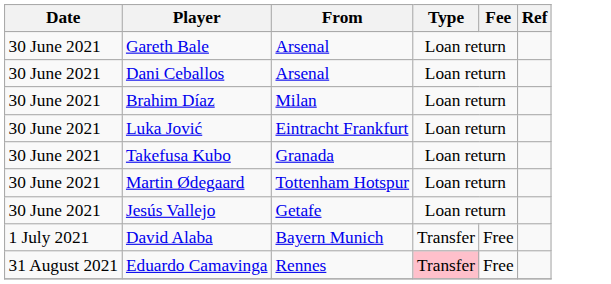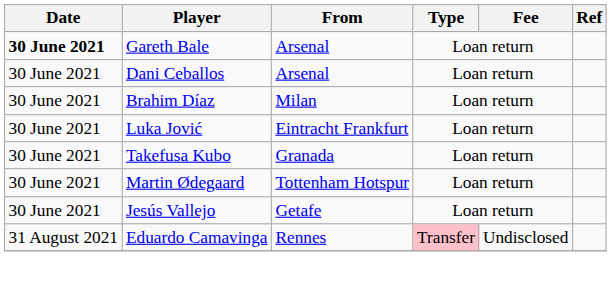 <table class="wikitable">
 <tr>
 <th>Date</th>
 <th>Player</th>
 <th>From</th>
 <th>Type</th>
 <th>Fee</th>
 <th>Ref</th>
 </tr>
 <tr>
-<td>30 June 2021</td>
+<td><strong>30 June 2021</strong></td>
 <td> <a href='#'>Gareth Bale</a></td>
 <td> <a href='#'>Arsenal</a></td>
 <td align=center colspan=2>Loan return</td>
 <td align=center></td>
 </tr>
 <tr>
 <td>30 June 2021</td>
 <td> <a href='#'>Dani Ceballos</a></td>
 <td> <a href='#'>Arsenal</a></td>
 <td align=center colspan=2>Loan return</td>
 <td align=center></td>
 </tr>
 <tr>
 <td>30 June 2021</td>
 <td> <a href='#'>Brahim Díaz</a></td>
 <td> <a href='#'>Milan</a></td>
 <td align=center colspan=2>Loan return</td>
 <td align=center></td>
 </tr>
 <tr>
 <td>30 June 2021</td>
 <td> <a href='#'>Luka Jović</a></td>
 <td> <a href='#'>Eintracht Frankfurt</a></td>
 <td align=center colspan=2>Loan return</td>
 <td align=center></td>
 </tr>
 <tr>
 <td>30 June 2021</td>
 <td> <a href='#'>Takefusa Kubo</a></td>
 <td><a href='#'>Granada</a></td>
 <td align=center colspan=2>Loan return</td>
 <td align=center></td>
 </tr>
 <tr>
 <td>30 June 2021</td>
 <td> <a href='#'>Martin Ødegaard</a></td>
 <td> <a href='#'>Tottenham Hotspur</a></td>
 <td align=center colspan=2>Loan return</td>
 <td align=center></td>
 </tr>
 <tr>
 <td>30 June 2021</td>
 <td> <a href='#'>Jesús Vallejo</a></td>
 <td><a href='#'>Getafe</a></td>
 <td align=center colspan=2>Loan return</td>
 <td align=center></td>
 </tr>
 <tr>
-<td>1 July 2021</td>
-<td> <a href='#'>David Alaba</a></td>
-<td> <a href='#'>Bayern Munich</a></td>
-<td align=center>Transfer</td>
-<td align=center>Free</td>
-<td align=center></td>
-</tr>
-<tr>
 <td>31 August 2021</td>
 <td> <a href='#'>Eduardo Camavinga</a></td>
 <td> <a href='#'>Rennes</a></td>
 <td align=center style="background: pink;">Transfer</td>
-<td align=center>Free</td>
+<td align=center>Undisclosed</td>
 <td align=center></td>
 </tr>
 <tr>
 </tr>
 </table>
